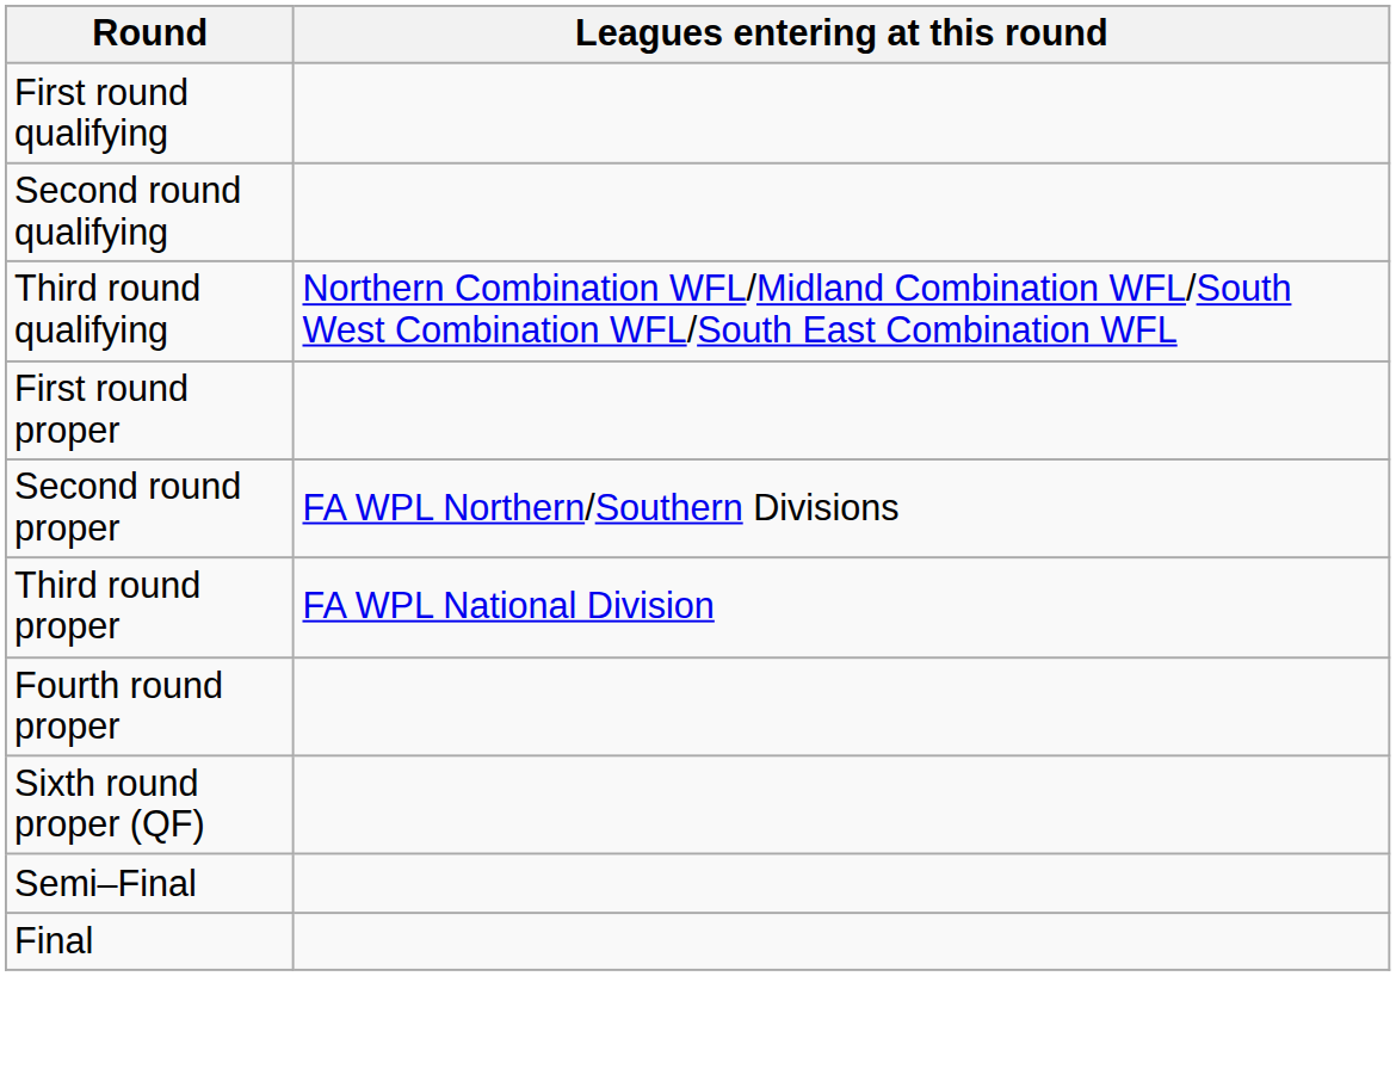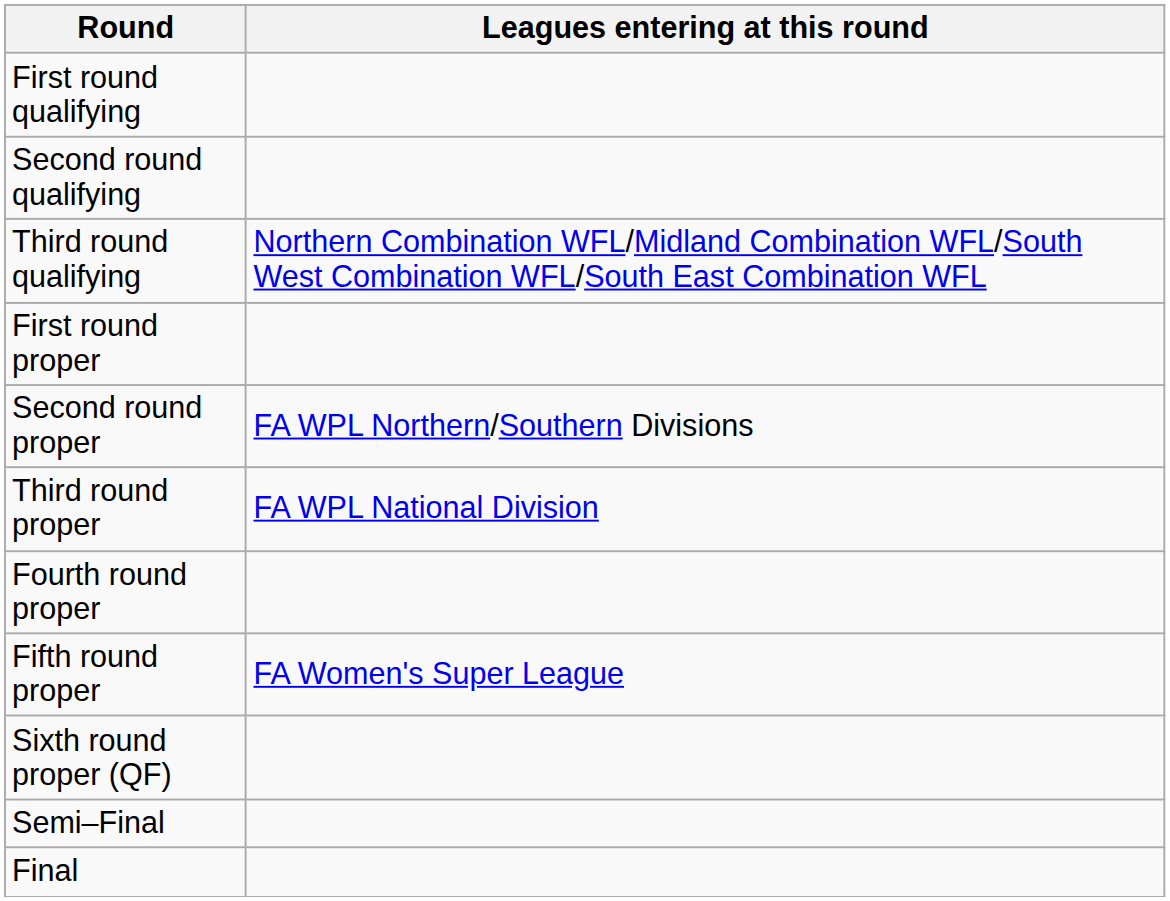 <table class="wikitable">
 <tr>
 <th>Round</th>
 <th>Leagues entering at this round</th>
 </tr>
 <tr>
 <td>First round qualifying</td>
 <td></td>
 </tr>
 <tr>
 <td>Second round qualifying</td>
 <td></td>
 </tr>
 <tr>
 <td>Third round qualifying</td>
 <td><a href='#'>Northern Combination WFL</a>/<a href='#'>Midland Combination WFL</a>/<a href='#'>South West Combination WFL</a>/<a href='#'>South East Combination WFL</a></td>
 </tr>
 <tr>
 <td>First round proper</td>
 <td></td>
 </tr>
 <tr>
 <td>Second round proper</td>
 <td><a href='#'>FA WPL Northern</a>/<a href='#'>Southern</a> Divisions</td>
 </tr>
 <tr>
 <td>Third round proper</td>
 <td><a href='#'>FA WPL National Division</a></td>
 </tr>
 <tr>
 <td>Fourth round proper</td>
 <td></td>
 </tr>
 <tr>
+<td>Fifth round proper</td>
+<td><a href='#'>FA Women's Super League</a></td>
+</tr>
+<tr>
 <td>Sixth round proper (QF)</td>
 <td></td>
 </tr>
 <tr>
 <td>Semi–Final</td>
 <td></td>
 </tr>
 <tr>
 <td>Final</td>
 <td></td>
 </tr>
 </table>
